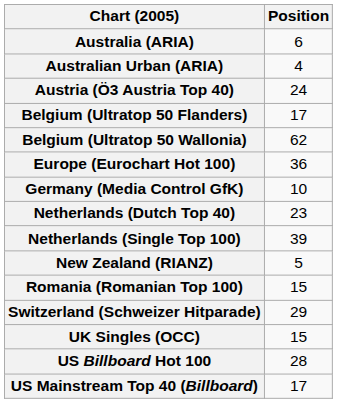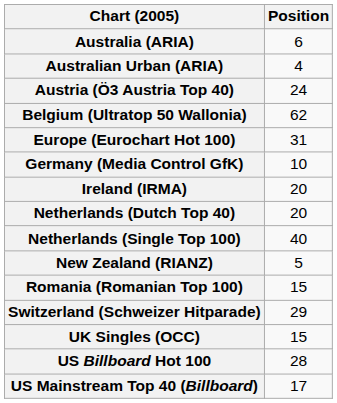 <table class="wikitable plainrowheaders sortable" style="text-align:center">
 <tr>
 <th>Chart (2005)</th>
 <th>Position</th>
 </tr>
 <tr>
 <th scope="row">Australia (ARIA)</th>
 <td>6</td>
 </tr>
 <tr>
 <th scope="row">Australian Urban (ARIA)</th>
 <td>4</td>
 </tr>
 <tr>
 <th scope="row">Austria (Ö3 Austria Top 40)</th>
 <td>24</td>
 </tr>
 <tr>
-<th scope="row">Belgium (Ultratop 50 Flanders)</th>
-<td>17</td>
-</tr>
-<tr>
 <th scope="row">Belgium (Ultratop 50 Wallonia)</th>
 <td>62</td>
 </tr>
 <tr>
 <th scope="row">Europe (Eurochart Hot 100)</th>
-<td>36</td>
+<td>31</td>
 </tr>
 <tr>
 <th scope="row">Germany (Media Control GfK)</th>
 <td>10</td>
 </tr>
 <tr>
+<th scope="row">Ireland (IRMA)</th>
+<td>20</td>
+</tr>
+<tr>
 <th scope="row">Netherlands (Dutch Top 40)</th>
-<td>23</td>
+<td>20</td>
 </tr>
 <tr>
 <th scope="row">Netherlands (Single Top 100)</th>
-<td>39</td>
+<td>40</td>
 </tr>
 <tr>
 <th scope="row">New Zealand (RIANZ)</th>
 <td>5</td>
 </tr>
 <tr>
 <th scope="row">Romania (Romanian Top 100)</th>
 <td>15</td>
 </tr>
 <tr>
 <th scope="row">Switzerland (Schweizer Hitparade)</th>
 <td>29</td>
 </tr>
 <tr>
 <th scope="row">UK Singles (OCC)</th>
 <td>15</td>
 </tr>
 <tr>
 <th scope="row">US <em>Billboard</em> Hot 100</th>
 <td>28</td>
 </tr>
 <tr>
 <th scope="row">US Mainstream Top 40 (<em>Billboard</em>)</th>
 <td>17</td>
 </tr>
 </table>
